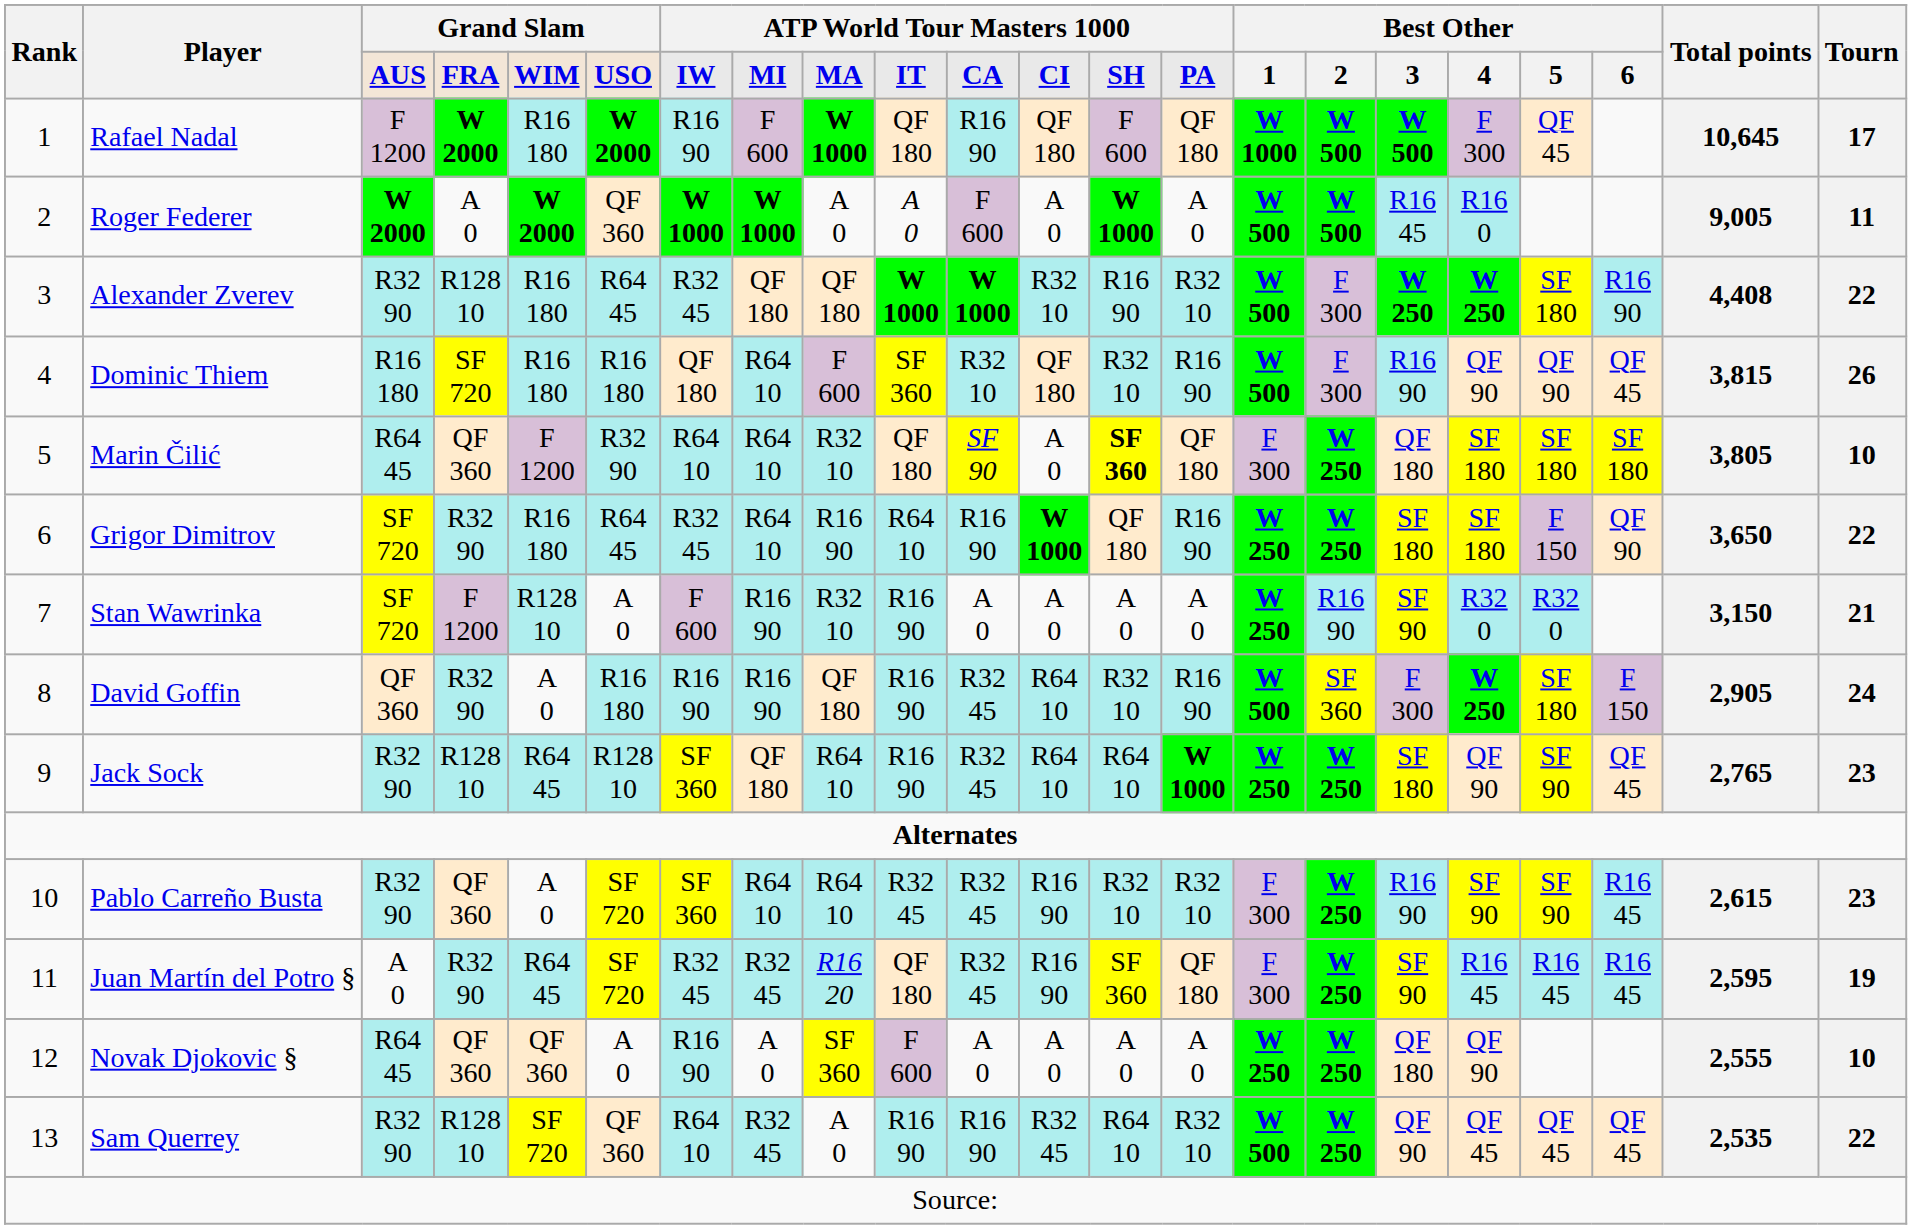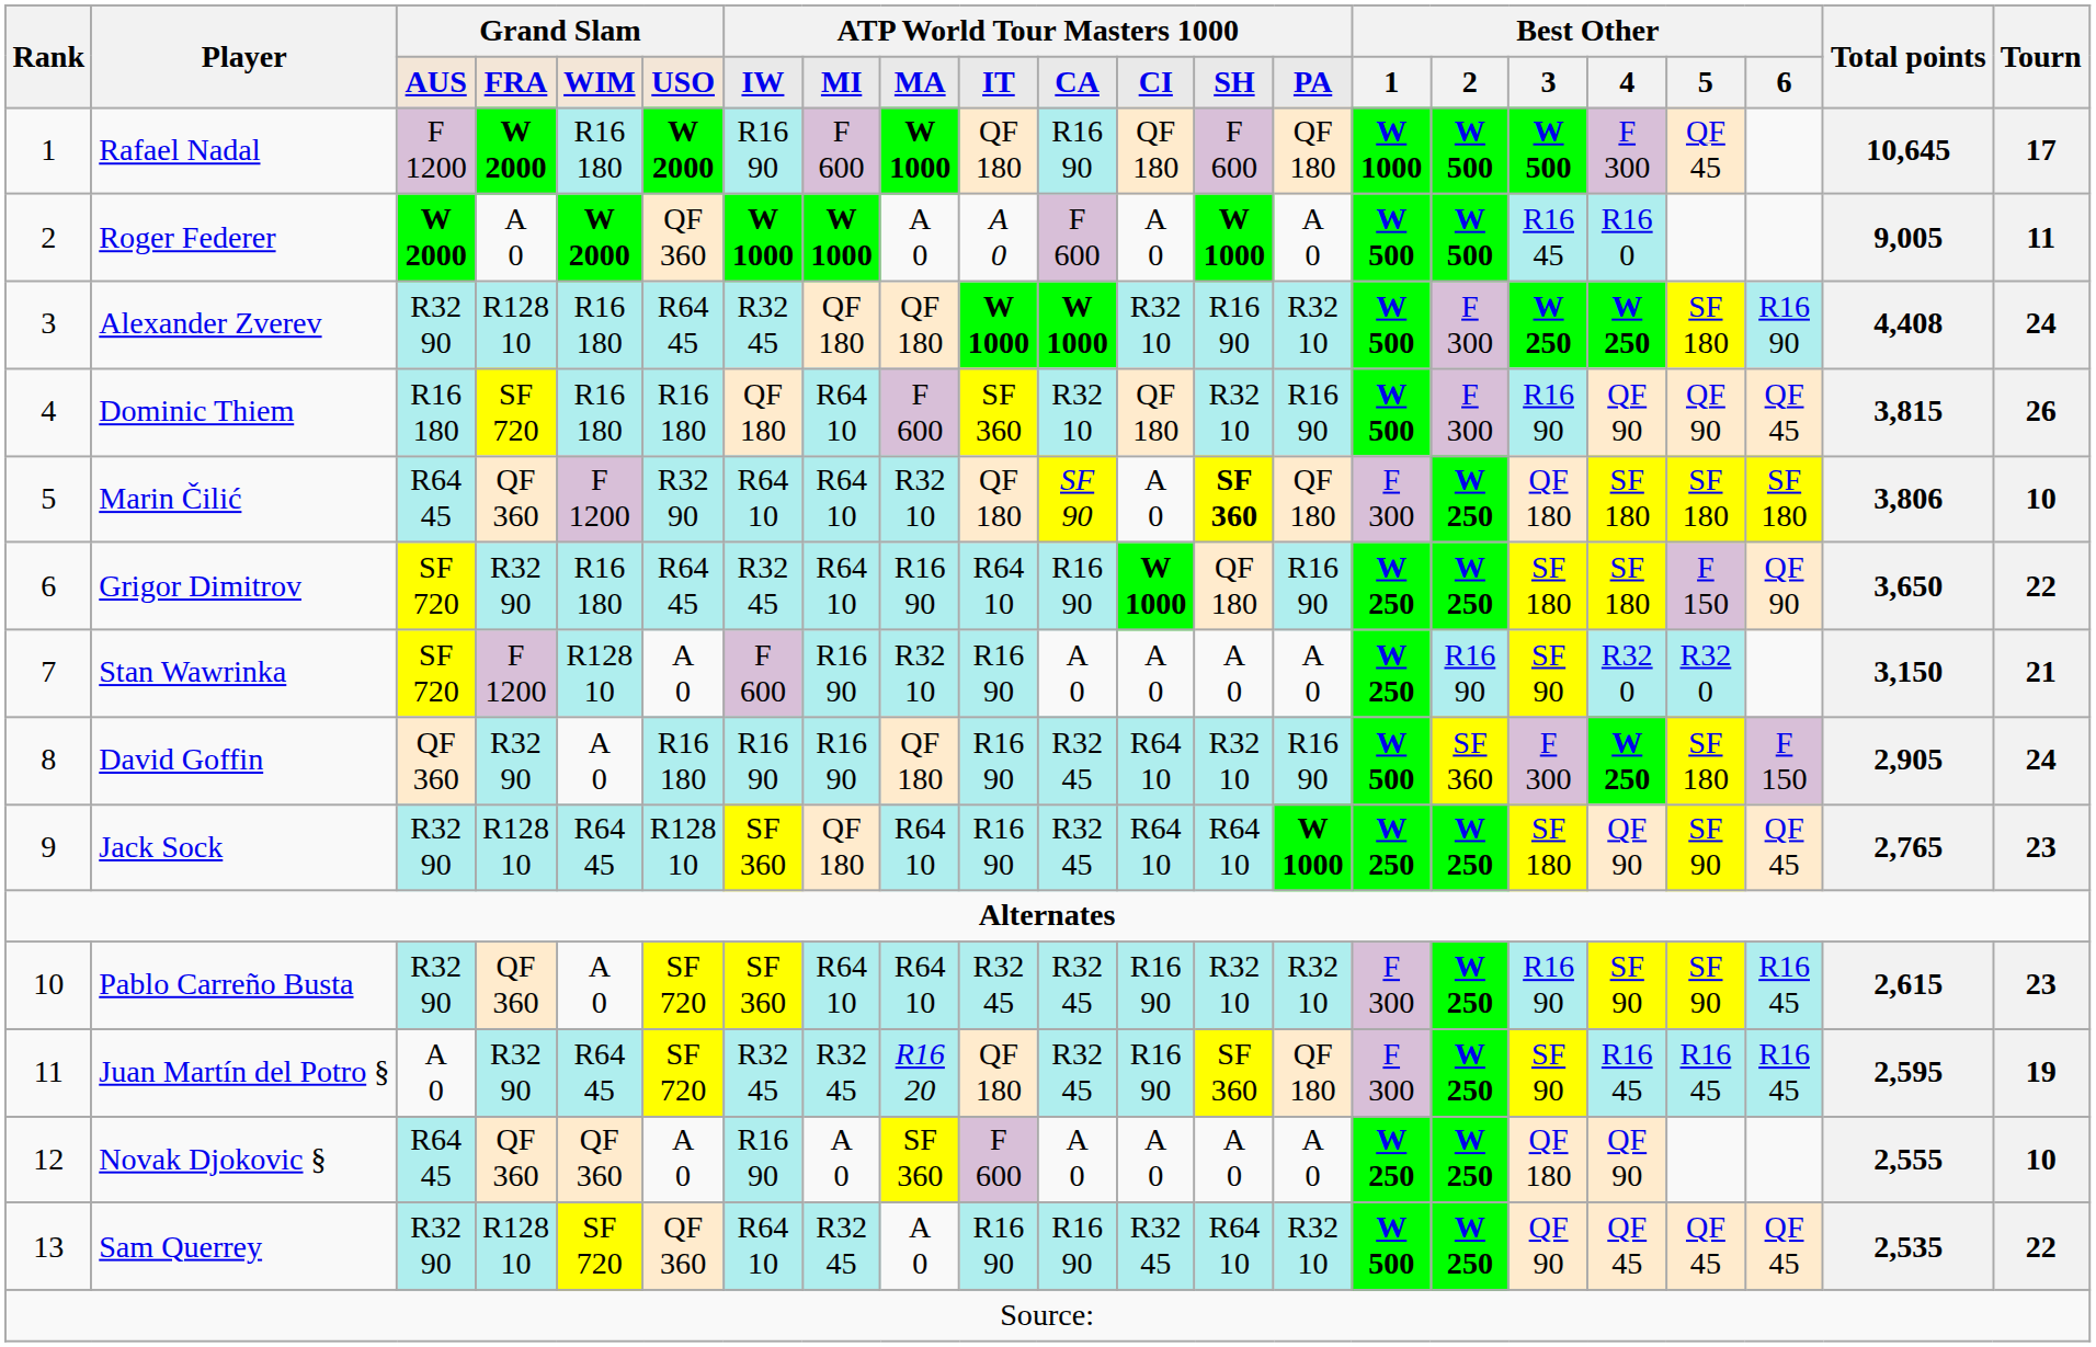 <table class=wikitable style=font-size:90%;text-align:center>
 <tr>
 <th rowspan=2>Rank</th>
 <th rowspan="2">Player</th>
 <th colspan=4>Grand Slam</th>
 <th colspan=8>ATP World Tour Masters 1000</th>
 <th colspan=6>Best Other</th>
 <th rowspan=2>Total points</th>
 <th rowspan=2>Tourn</th>
 </tr>
 <tr>
 <td style="background:#f3e6d7; width:30px;"><strong><a href='#'>AUS</a></strong></td>
 <td style="background:#f3e6d7; width:30px;"><strong><a href='#'>FRA</a></strong></td>
 <td style="background:#f3e6d7; width:30px;"><strong><a href='#'>WIM</a></strong></td>
 <td style="background:#f3e6d7; width:30px;"><strong><a href='#'>USO</a></strong></td>
 <td style="background:#e9e9e9; width:30px;"><strong><a href='#'>IW</a></strong></td>
 <td style="background:#e9e9e9; width:30px;"><strong><a href='#'>MI</a></strong></td>
 <td style="background:#e9e9e9; width:30px;"><strong><a href='#'>MA</a></strong></td>
 <td style="background:#e9e9e9; width:30px;"><strong><a href='#'>IT</a></strong></td>
 <td style="background:#e9e9e9; width:30px;"><strong><a href='#'>CA</a></strong></td>
 <td style="background:#e9e9e9; width:30px;"><strong><a href='#'>CI</a></strong></td>
 <td style="background:#e9e9e9; width:30px;"><strong><a href='#'>SH</a></strong></td>
 <td style="background:#e9e9e9; width:30px;"><strong><a href='#'>PA</a></strong></td>
 <th width=30>1</th>
 <th width=30>2</th>
 <th width=30>3</th>
 <th width=30>4</th>
 <th width=30>5</th>
 <th width=30>6</th>
 </tr>
 <tr>
 <td>1</td>
 <td align="left"> <a href='#'>Rafael Nadal</a></td>
 <td bgcolor=thistle>F<br>1200</td>
 <td bgcolor=lime><strong>W<br>2000</strong></td>
 <td bgcolor=#afeeee>R16<br>180</td>
 <td bgcolor=lime><strong>W<br>2000</strong></td>
 <td bgcolor=#afeeee>R16<br>90</td>
 <td bgcolor=thistle>F<br>600</td>
 <td bgcolor=lime><strong>W<br>1000</strong></td>
 <td bgcolor=#ffebcd>QF<br>180</td>
 <td bgcolor=#afeeee>R16<br>90</td>
 <td bgcolor=#ffebcd>QF<br>180</td>
 <td bgcolor=thistle>F<br>600</td>
 <td bgcolor=#ffebcd>QF<br>180</td>
 <td bgcolor=lime><strong><a href='#'>W</a><br>1000</strong></td>
 <td bgcolor=lime><strong><a href='#'>W</a><br>500</strong></td>
 <td bgcolor=lime><strong><a href='#'>W</a><br>500</strong></td>
 <td bgcolor=thistle><a href='#'>F</a><br>300</td>
 <td bgcolor=#ffebcd><a href='#'>QF</a><br>45</td>
 <td bgcolor=></td>
 <th>10,645</th>
 <th>17</th>
 </tr>
 <tr>
 <td>2</td>
 <td align="left"> <a href='#'>Roger Federer</a></td>
 <td bgcolor=lime><strong>W<br>2000</strong></td>
 <td bgcolor=>A<br>0</td>
 <td bgcolor=lime><strong>W<br>2000</strong></td>
 <td bgcolor=#ffebcd>QF<br>360</td>
 <td bgcolor=lime><strong>W<br>1000</strong></td>
 <td bgcolor=lime><strong>W<br>1000</strong></td>
 <td bgcolor=>A<br>0</td>
 <td bgcolor=><em>A<br>0</em></td>
 <td bgcolor=thistle>F<br>600</td>
 <td>A<br>0</td>
 <td bgcolor=lime><strong>W<br>1000</strong></td>
 <td bgcolor=>A<br>0</td>
 <td bgcolor=lime><strong><a href='#'>W</a><br>500</strong></td>
 <td bgcolor=lime><strong><a href='#'>W</a><br>500</strong></td>
 <td bgcolor=#afeeee><a href='#'>R16</a><br>45</td>
 <td bgcolor=#afeeee><a href='#'>R16</a><br>0</td>
 <td bgcolor=></td>
 <td bgcolor=></td>
 <th>9,005</th>
 <th>11</th>
 </tr>
 <tr>
 <td>3</td>
 <td align="left" nowrap> <a href='#'>Alexander Zverev</a></td>
 <td bgcolor=#afeeee>R32<br>90</td>
 <td bgcolor=#afeeee>R128<br>10</td>
 <td bgcolor=#afeeee>R16<br>180</td>
 <td bgcolor=#afeeee>R64<br>45</td>
 <td bgcolor=#afeeee>R32<br>45</td>
 <td bgcolor=#ffebcd>QF<br>180</td>
 <td bgcolor=#ffebcd>QF<br>180</td>
 <td bgcolor=lime><strong>W<br>1000</strong></td>
 <td bgcolor=lime><strong>W<br>1000</strong></td>
 <td bgcolor=#afeeee>R32<br>10</td>
 <td bgcolor=#afeeee>R16<br>90</td>
 <td bgcolor=#afeeee>R32<br>10</td>
 <td bgcolor=lime><strong><a href='#'>W</a><br>500</strong></td>
 <td bgcolor=thistle><a href='#'>F</a><br>300</td>
 <td bgcolor=lime><strong><a href='#'>W</a><br>250</strong></td>
 <td bgcolor=lime><strong><a href='#'>W</a><br>250</strong></td>
 <td bgcolor=yellow><a href='#'>SF</a><br>180</td>
 <td bgcolor=#afeeee><a href='#'>R16</a><br>90</td>
 <th>4,408</th>
-<th>22</th>
+<th>24</th>
 </tr>
 <tr>
 <td>4</td>
 <td align="left"> <a href='#'>Dominic Thiem</a></td>
 <td bgcolor=#afeeee>R16<br>180</td>
 <td bgcolor=yellow>SF<br>720</td>
 <td bgcolor=#afeeee>R16<br>180</td>
 <td bgcolor=#afeeee>R16<br>180</td>
 <td bgcolor=#ffebcd>QF<br>180</td>
 <td bgcolor=#afeeee>R64<br>10</td>
 <td bgcolor=thistle>F<br>600</td>
 <td bgcolor=yellow>SF<br>360</td>
 <td bgcolor=#afeeee>R32<br>10</td>
 <td bgcolor=#ffebcd>QF<br>180</td>
 <td bgcolor=#afeeee>R32<br>10</td>
 <td bgcolor=#afeeee>R16<br>90</td>
 <td bgcolor=lime><strong><a href='#'>W</a><br>500</strong></td>
 <td bgcolor=thistle><a href='#'>F</a><br>300</td>
 <td bgcolor=#afeeee><a href='#'>R16</a><br>90</td>
 <td bgcolor=#ffebcd><a href='#'>QF</a><br>90</td>
 <td bgcolor=#ffebcd><a href='#'>QF</a><br>90</td>
 <td bgcolor=#ffebcd><a href='#'>QF</a><br>45</td>
 <th>3,815</th>
 <th>26</th>
 </tr>
 <tr>
 <td>5</td>
 <td align="left"> <a href='#'>Marin Čilić</a></td>
 <td bgcolor=#afeeee>R64<br>45</td>
 <td bgcolor=#ffebcd>QF<br>360</td>
 <td bgcolor=thistle>F<br>1200</td>
 <td bgcolor=#afeeee>R32<br>90</td>
 <td bgcolor=#afeeee>R64<br>10</td>
 <td bgcolor=#afeeee>R64<br>10</td>
 <td bgcolor=#afeeee>R32<br>10</td>
 <td bgcolor=#ffebcd>QF<br>180</td>
 <td bgcolor=yellow><em><a href='#'>SF</a><br>90</em></td>
 <td bgcolor=>A<br>0</td>
 <td bgcolor=yellow><strong>SF<br>360</strong></td>
 <td bgcolor=#ffebcd>QF<br>180</td>
 <td bgcolor=thistle><a href='#'>F</a><br>300</td>
 <td bgcolor=lime><strong><a href='#'>W</a><br>250</strong></td>
 <td bgcolor=#ffebcd><a href='#'>QF</a><br>180</td>
 <td bgcolor=yellow><a href='#'>SF</a><br>180</td>
 <td bgcolor=yellow><a href='#'>SF</a><br>180</td>
 <td bgcolor=yellow><a href='#'>SF</a><br>180</td>
-<th>3,805</th>
+<th>3,806</th>
 <th>10</th>
 </tr>
 <tr>
 <td>6</td>
 <td align="left"> <a href='#'>Grigor Dimitrov</a></td>
 <td bgcolor=yellow>SF<br>720</td>
 <td bgcolor=#afeeee>R32<br>90</td>
 <td bgcolor=#afeeee>R16<br>180</td>
 <td bgcolor=#afeeee>R64<br>45</td>
 <td bgcolor=#afeeee>R32<br>45</td>
 <td bgcolor=#afeeee>R64<br>10</td>
 <td bgcolor=#afeeee>R16<br>90</td>
 <td bgcolor=#afeeee>R64<br>10</td>
 <td bgcolor=#afeeee>R16<br>90</td>
 <td bgcolor=lime><strong>W<br>1000</strong></td>
 <td bgcolor=#ffebcd>QF<br>180</td>
 <td bgcolor=#afeeee>R16<br>90</td>
 <td bgcolor=lime><strong><a href='#'>W</a><br>250</strong></td>
 <td bgcolor=lime><strong><a href='#'>W</a><br>250</strong></td>
 <td bgcolor=yellow><a href='#'>SF</a><br>180</td>
 <td bgcolor=yellow><a href='#'>SF</a><br>180</td>
 <td bgcolor=thistle><a href='#'>F</a><br>150</td>
 <td bgcolor=#ffebcd><a href='#'>QF</a><br>90</td>
 <th>3,650</th>
 <th>22</th>
 </tr>
 <tr>
 <td>7</td>
 <td align="left"> <a href='#'>Stan Wawrinka</a> </td>
 <td bgcolor=yellow>SF<br>720</td>
 <td bgcolor=thistle>F<br>1200</td>
 <td bgcolor=#afeeee>R128<br>10</td>
 <td bgcolor=>A<br>0</td>
 <td bgcolor=thistle>F<br>600</td>
 <td bgcolor=#afeeee>R16<br>90</td>
 <td bgcolor=#afeeee>R32<br>10</td>
 <td bgcolor=#afeeee>R16<br>90</td>
 <td bgcolor=>A<br>0</td>
 <td bgcolor=>A<br>0</td>
 <td bgcolor=>A<br>0</td>
 <td bgcolor=>A<br>0</td>
 <td bgcolor=lime><strong><a href='#'>W</a><br>250</strong></td>
 <td bgcolor=#afeeee><a href='#'>R16</a><br>90</td>
 <td bgcolor=yellow><a href='#'>SF</a><br>90</td>
 <td bgcolor=#afeeee><a href='#'>R32</a><br>0</td>
 <td bgcolor=#afeeee><a href='#'>R32</a><br>0</td>
 <td bgcolor=></td>
 <th>3,150</th>
 <th>21</th>
 </tr>
 <tr>
 <td>8</td>
 <td align="left"> <a href='#'>David Goffin</a></td>
 <td bgcolor=#ffebcd>QF<br>360</td>
 <td bgcolor=#afeeee>R32<br>90</td>
 <td bgcolor=>A<br>0</td>
 <td bgcolor=#afeeee>R16<br>180</td>
 <td bgcolor=#afeeee>R16<br>90</td>
 <td bgcolor=#afeeee>R16<br>90</td>
 <td bgcolor=#ffebcd>QF<br>180</td>
 <td bgcolor=#afeeee>R16<br>90</td>
 <td bgcolor=#afeeee>R32<br>45</td>
 <td bgcolor=#afeeee>R64<br>10</td>
 <td bgcolor=#afeeee>R32<br>10</td>
 <td bgcolor=#afeeee>R16<br>90</td>
 <td bgcolor=lime><strong><a href='#'>W</a><br>500</strong></td>
 <td bgcolor=yellow><a href='#'>SF</a><br>360</td>
 <td bgcolor=thistle><a href='#'>F</a><br>300</td>
 <td bgcolor=lime><strong><a href='#'>W</a><br>250</strong></td>
 <td bgcolor=yellow><a href='#'>SF</a><br>180</td>
 <td bgcolor=thistle><a href='#'>F</a><br>150</td>
 <th>2,905</th>
 <th>24</th>
 </tr>
 <tr>
 <td>9</td>
 <td align="left"> <a href='#'>Jack Sock</a></td>
 <td bgcolor=#afeeee>R32<br>90</td>
 <td bgcolor=#afeeee>R128<br>10</td>
 <td bgcolor=#afeeee>R64<br>45</td>
 <td bgcolor=#afeeee>R128<br>10</td>
 <td bgcolor=yellow>SF<br>360</td>
 <td bgcolor=#ffebcd>QF<br>180</td>
 <td bgcolor=#afeeee>R64<br>10</td>
 <td bgcolor=#afeeee>R16<br>90</td>
 <td bgcolor=#afeeee>R32<br>45</td>
 <td bgcolor=#afeeee>R64<br>10</td>
 <td bgcolor=#afeeee>R64<br>10</td>
 <td bgcolor=lime><strong>W<br>1000</strong></td>
 <td bgcolor=lime><strong><a href='#'>W</a><br>250</strong></td>
 <td bgcolor=lime><strong><a href='#'>W</a><br>250</strong></td>
 <td bgcolor=yellow><a href='#'>SF</a><br>180</td>
 <td bgcolor=#ffebcd><a href='#'>QF</a><br>90</td>
 <td bgcolor=yellow><a href='#'>SF</a><br>90</td>
 <td bgcolor=#ffebcd><a href='#'>QF</a><br>45</td>
 <th>2,765</th>
 <th>23</th>
 </tr>
 <tr>
 <td colspan="22"><strong>Alternates</strong></td>
 </tr>
 <tr>
 <td>10</td>
 <td align="left"> <a href='#'>Pablo Carreño Busta</a></td>
 <td bgcolor=#afeeee>R32<br>90</td>
 <td bgcolor=#ffebcd>QF<br>360</td>
 <td bgcolor=>A<br>0</td>
 <td bgcolor=yellow>SF<br>720</td>
 <td bgcolor=yellow>SF<br>360</td>
 <td bgcolor=#afeeee>R64<br>10</td>
 <td bgcolor=#afeeee>R64<br>10</td>
 <td bgcolor=#afeeee>R32<br>45</td>
 <td bgcolor=#afeeee>R32<br>45</td>
 <td bgcolor=#afeeee>R16<br>90</td>
 <td bgcolor=#afeeee>R32<br>10</td>
 <td bgcolor=#afeeee>R32<br>10</td>
 <td bgcolor=thistle><a href='#'>F</a><br>300</td>
 <td bgcolor=lime><strong><a href='#'>W</a><br>250</strong></td>
 <td bgcolor=#afeeee><a href='#'>R16</a><br>90</td>
 <td bgcolor=yellow><a href='#'>SF</a><br>90</td>
 <td bgcolor=yellow><a href='#'>SF</a><br>90</td>
 <td bgcolor=#afeeee><a href='#'>R16</a><br>45</td>
 <th>2,615</th>
 <th>23</th>
 </tr>
 <tr>
 <td>11</td>
 <td align="left" nowrap> <a href='#'>Juan Martín del Potro</a> §</td>
 <td>A<br>0</td>
 <td bgcolor=#afeeee>R32<br>90</td>
 <td bgcolor=#afeeee>R64<br>45</td>
 <td bgcolor=yellow>SF<br>720</td>
 <td bgcolor=#afeeee>R32<br>45</td>
 <td bgcolor=#afeeee>R32<br>45</td>
 <td bgcolor=#afeeee><em><a href='#'>R16</a></em><br><em>20</em></td>
 <td bgcolor=#ffebcd>QF<br>180</td>
 <td bgcolor=#afeeee>R32<br>45</td>
 <td bgcolor=#afeeee>R16<br>90</td>
 <td bgcolor=yellow>SF<br>360</td>
 <td bgcolor=#ffebcd>QF<br>180</td>
 <td bgcolor=thistle><a href='#'>F</a><br>300</td>
 <td bgcolor=lime><strong><a href='#'>W</a><br>250</strong></td>
 <td bgcolor=yellow><a href='#'>SF</a><br>90</td>
 <td bgcolor=#afeeee><a href='#'>R16</a><br>45</td>
 <td bgcolor=#afeeee><a href='#'>R16</a><br>45</td>
 <td bgcolor=#afeeee><a href='#'>R16</a><br>45</td>
 <th>2,595</th>
 <th>19</th>
 </tr>
 <tr>
 <td>12</td>
 <td align="left"> <a href='#'>Novak Djokovic</a> §</td>
 <td bgcolor=#afeeee>R64<br>45</td>
 <td bgcolor=#ffebcd>QF<br>360</td>
 <td bgcolor=#ffebcd>QF<br>360</td>
 <td bgcolor=>A<br>0</td>
 <td bgcolor=#afeeee>R16<br>90</td>
 <td>A<br>0</td>
 <td bgcolor=yellow>SF<br>360</td>
 <td bgcolor=thistle>F<br>600</td>
 <td bgcolor=>A<br>0</td>
 <td bgcolor=>A<br>0</td>
 <td bgcolor=>A<br>0</td>
 <td bgcolor=>A<br>0</td>
 <td bgcolor=lime><strong><a href='#'>W</a><br>250</strong></td>
 <td bgcolor=lime><strong><a href='#'>W</a><br>250</strong></td>
 <td bgcolor=#ffebcd><a href='#'>QF</a><br>180</td>
 <td bgcolor=#ffebcd><a href='#'>QF</a><br>90</td>
 <td bgcolor=></td>
 <td bgcolor=></td>
 <th>2,555</th>
 <th>10</th>
 </tr>
 <tr>
 <td>13</td>
 <td align="left"> <a href='#'>Sam Querrey</a></td>
 <td bgcolor=#afeeee>R32<br>90</td>
 <td bgcolor=#afeeee>R128<br>10</td>
 <td bgcolor=yellow>SF<br>720</td>
 <td bgcolor=#ffebcd>QF<br>360</td>
 <td bgcolor=#afeeee>R64<br>10</td>
 <td bgcolor=#afeeee>R32<br>45</td>
 <td bgcolor=>A<br>0</td>
 <td bgcolor=#afeeee>R16<br>90</td>
 <td bgcolor=#afeeee>R16<br>90</td>
 <td bgcolor=#afeeee>R32<br>45</td>
 <td bgcolor=#afeeee>R64<br>10</td>
 <td bgcolor=#afeeee>R32<br>10</td>
 <td bgcolor=lime><strong><a href='#'>W</a><br>500</strong></td>
 <td bgcolor=lime><strong><a href='#'>W</a><br>250</strong></td>
 <td bgcolor=#ffebcd><a href='#'>QF</a><br>90</td>
 <td bgcolor=#ffebcd><a href='#'>QF</a><br>45</td>
 <td bgcolor=#ffebcd><a href='#'>QF</a><br>45</td>
 <td bgcolor=#ffebcd><a href='#'>QF</a><br>45</td>
 <th>2,535</th>
 <th>22</th>
 </tr>
 <tr>
 <td colspan="22">Source:</td>
 </tr>
 </table>
